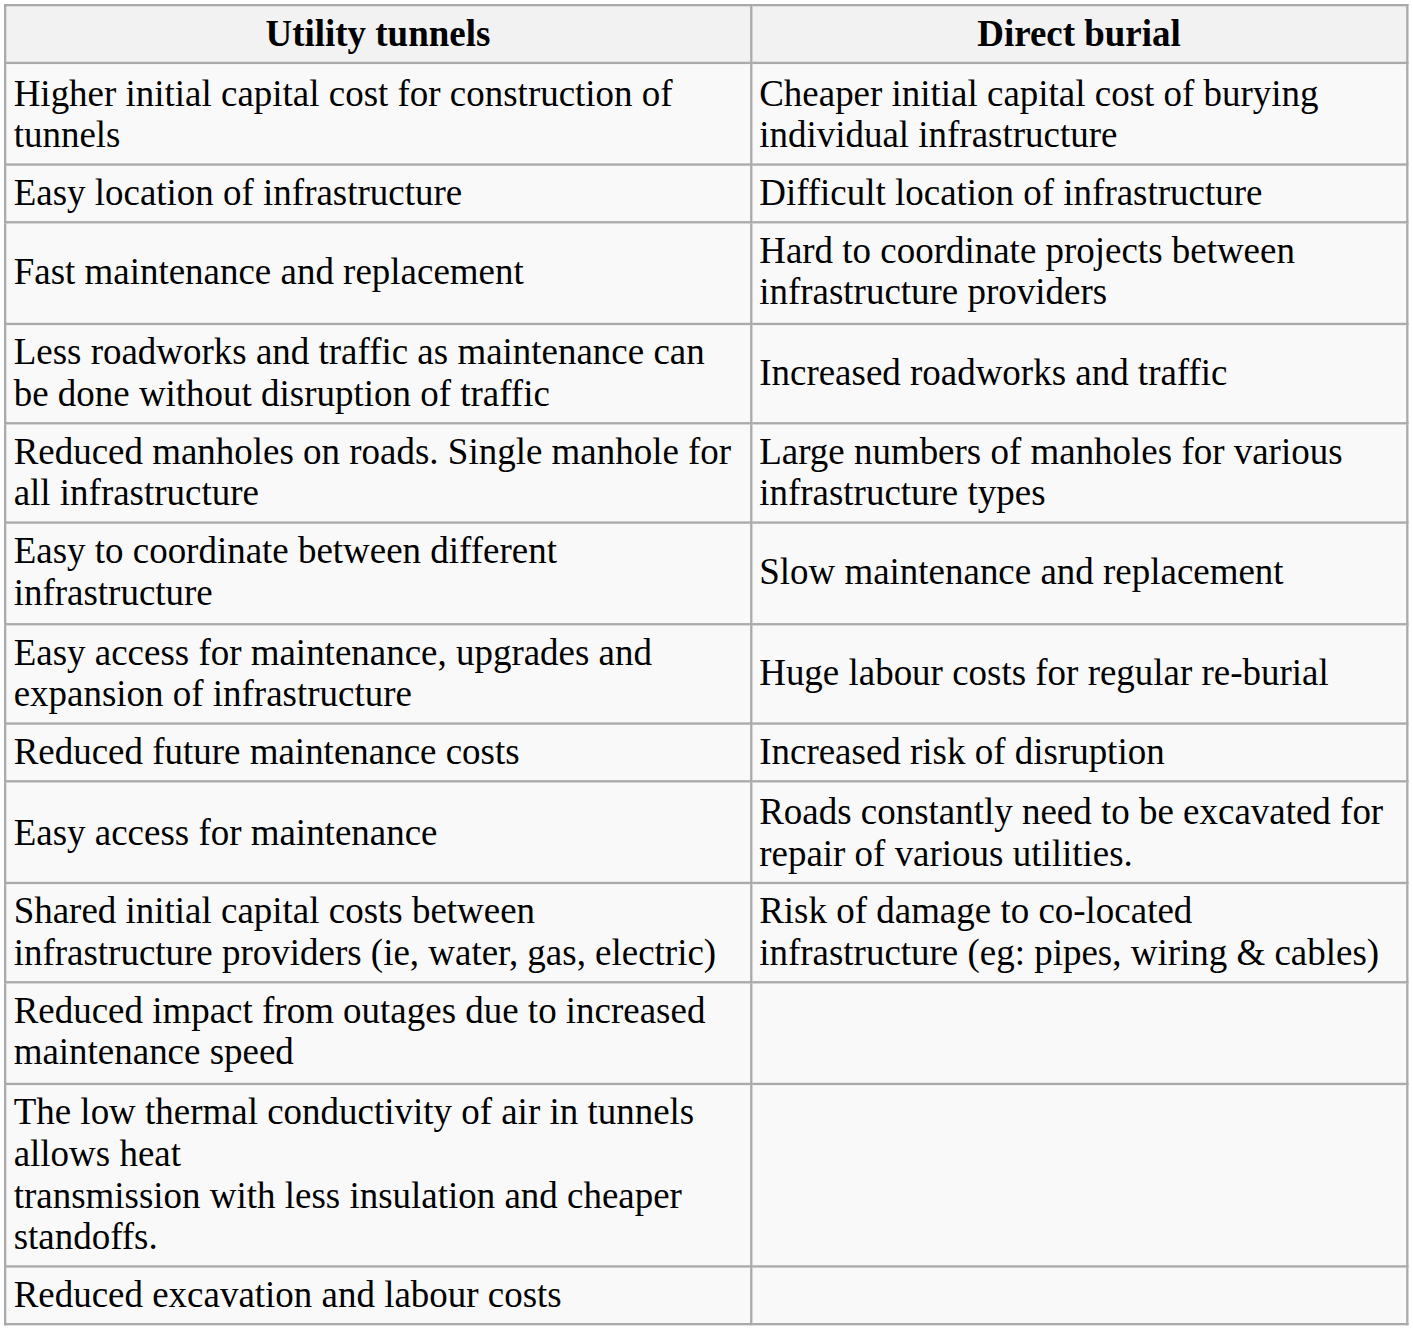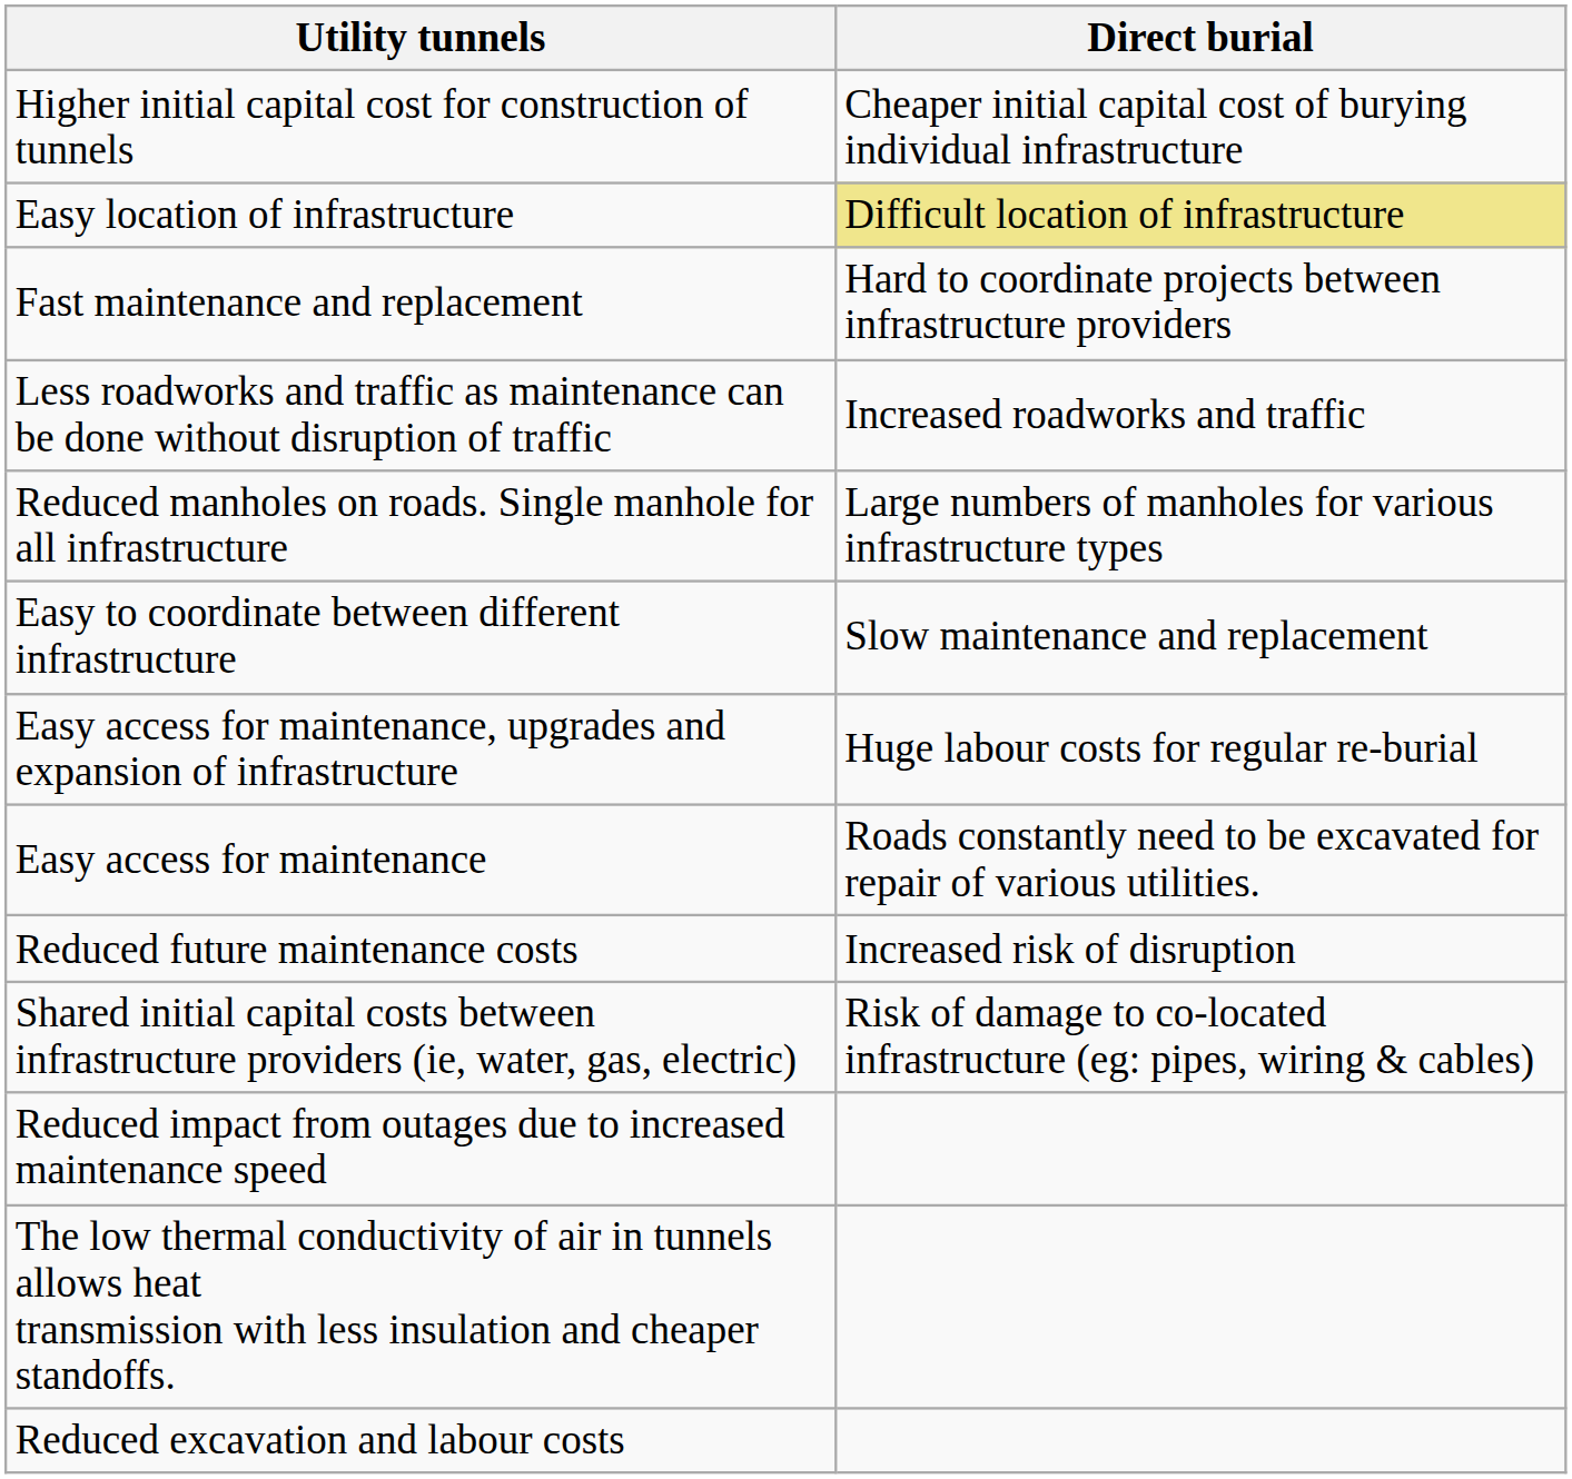 <table class="wikitable">
 <tr>
 <th>Utility tunnels</th>
 <th>Direct burial</th>
 </tr>
 <tr>
 <td>Higher initial capital cost for construction of tunnels</td>
 <td>Cheaper initial capital cost of burying individual infrastructure</td>
 </tr>
 <tr>
 <td>Easy location of infrastructure</td>
-<td>Difficult location of infrastructure</td>
+<td style="background: khaki;">Difficult location of infrastructure</td>
 </tr>
 <tr>
 <td>Fast maintenance and replacement</td>
 <td>Hard to coordinate projects between infrastructure providers</td>
 </tr>
 <tr>
 <td>Less roadworks and traffic as maintenance can be done without disruption of traffic</td>
 <td>Increased roadworks and traffic</td>
 </tr>
 <tr>
 <td>Reduced manholes on roads. Single manhole for all infrastructure</td>
 <td>Large numbers of manholes for various infrastructure types</td>
 </tr>
 <tr>
 <td>Easy to coordinate between different infrastructure</td>
 <td>Slow maintenance and replacement</td>
 </tr>
 <tr>
 <td>Easy access for maintenance, upgrades and expansion of infrastructure</td>
 <td>Huge labour costs for regular re-burial</td>
 </tr>
 <tr>
+<td>Easy access for maintenance</td>
+<td>Roads constantly need to be excavated for repair of various utilities.</td>
+</tr>
+<tr>
 <td>Reduced future maintenance costs</td>
 <td>Increased risk of disruption</td>
-</tr>
-<tr>
-<td>Easy access for maintenance</td>
-<td>Roads constantly need to be excavated for repair of various utilities.</td>
 </tr>
 <tr>
 <td>Shared initial capital costs between infrastructure providers (ie, water, gas, electric)</td>
 <td>Risk of damage to co-located infrastructure (eg: pipes, wiring & cables)</td>
 </tr>
 <tr>
 <td>Reduced impact from outages due to increased maintenance speed</td>
 <td></td>
 </tr>
 <tr>
 <td>The low thermal conductivity of air in tunnels allows heat<br> transmission with less insulation and cheaper standoffs.</td>
 <td></td>
 </tr>
 <tr>
 <td>Reduced excavation and labour costs</td>
 <td></td>
 </tr>
 </table>
